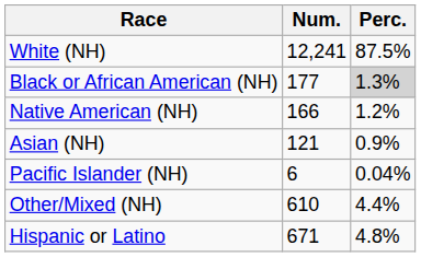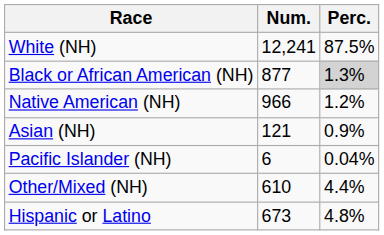 <table class="wikitable">
 <tr>
 <th>Race</th>
 <th>Num.</th>
 <th>Perc.</th>
 </tr>
 <tr>
 <td><a href='#'>White</a> (NH)</td>
 <td>12,241</td>
 <td>87.5%</td>
 </tr>
 <tr>
 <td><a href='#'>Black or African American</a> (NH)</td>
-<td>177</td>
+<td>877</td>
 <td style="background: lightgrey;">1.3%</td>
 </tr>
 <tr>
 <td><a href='#'>Native American</a> (NH)</td>
-<td>166</td>
+<td>966</td>
 <td>1.2%</td>
 </tr>
 <tr>
 <td><a href='#'>Asian</a> (NH)</td>
 <td>121</td>
 <td>0.9%</td>
 </tr>
 <tr>
 <td><a href='#'>Pacific Islander</a> (NH)</td>
 <td>6</td>
 <td>0.04%</td>
 </tr>
 <tr>
 <td><a href='#'>Other/Mixed</a> (NH)</td>
 <td>610</td>
 <td>4.4%</td>
 </tr>
 <tr>
 <td><a href='#'>Hispanic</a> or <a href='#'>Latino</a></td>
-<td>671</td>
+<td>673</td>
 <td>4.8%</td>
 </tr>
 </table>
